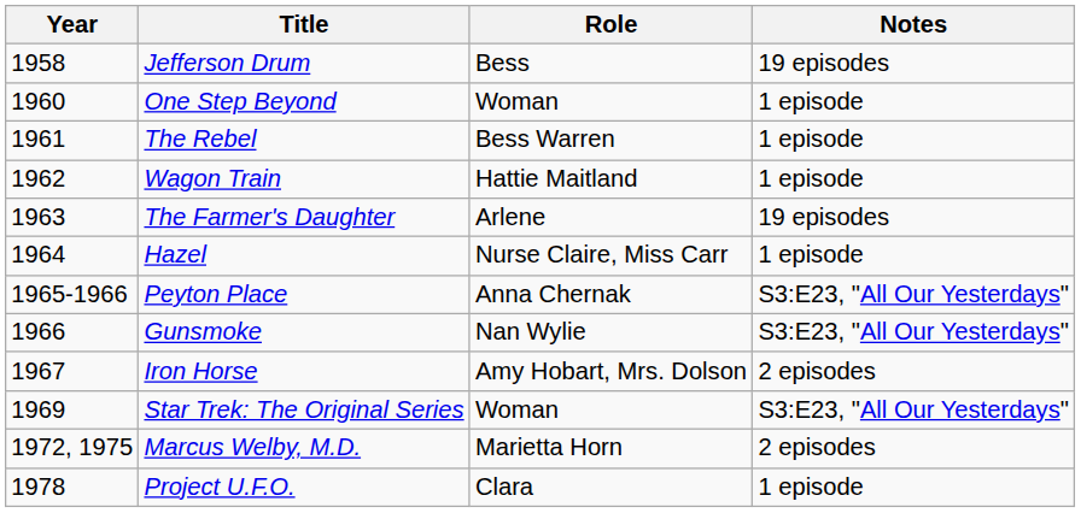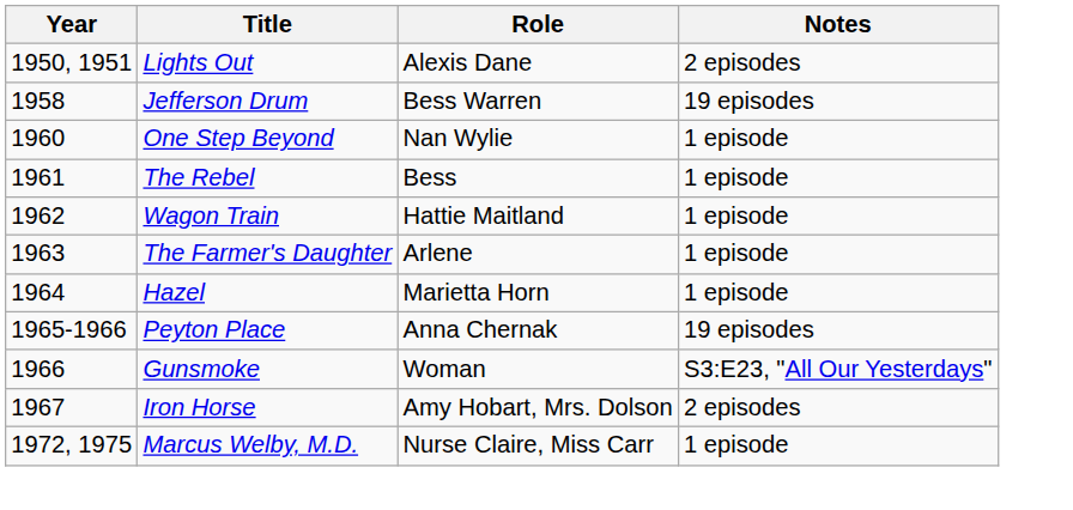 <table class="wikitable">
 <tr>
 <th>Year</th>
 <th>Title</th>
 <th>Role</th>
 <th>Notes</th>
 </tr>
 <tr>
+<td>1950, 1951</td>
+<td><em><a href='#'>Lights Out</a></em></td>
+<td>Alexis Dane</td>
+<td>2 episodes</td>
+</tr>
+<tr>
 <td>1958</td>
 <td><em><a href='#'>Jefferson Drum</a></em></td>
-<td>Bess</td>
+<td>Bess Warren</td>
 <td>19 episodes</td>
 </tr>
 <tr>
 <td>1960</td>
 <td><em><a href='#'>One Step Beyond</a></em></td>
-<td>Woman</td>
+<td>Nan Wylie</td>
 <td>1 episode</td>
 </tr>
 <tr>
 <td>1961</td>
 <td><em><a href='#'>The Rebel</a></em></td>
-<td>Bess Warren</td>
+<td>Bess</td>
 <td>1 episode</td>
 </tr>
 <tr>
 <td>1962</td>
 <td><em><a href='#'>Wagon Train</a></em></td>
 <td>Hattie Maitland</td>
 <td>1 episode</td>
 </tr>
 <tr>
 <td>1963</td>
 <td><em><a href='#'>The Farmer's Daughter</a></em></td>
 <td>Arlene</td>
-<td>19 episodes</td>
+<td>1 episode</td>
 </tr>
 <tr>
 <td>1964</td>
 <td><em><a href='#'>Hazel</a></em></td>
-<td>Nurse Claire, Miss Carr</td>
+<td>Marietta Horn</td>
 <td>1 episode</td>
 </tr>
 <tr>
 <td>1965-1966</td>
 <td><em><a href='#'>Peyton Place</a></em></td>
 <td>Anna Chernak</td>
-<td>S3:E23, "<a href='#'>All Our Yesterdays</a>"</td>
+<td>19 episodes</td>
 </tr>
 <tr>
 <td>1966</td>
 <td><em><a href='#'>Gunsmoke</a></em></td>
-<td>Nan Wylie</td>
+<td>Woman</td>
 <td>S3:E23, "<a href='#'>All Our Yesterdays</a>"</td>
 </tr>
 <tr>
 <td>1967</td>
 <td><em><a href='#'>Iron Horse</a></em></td>
 <td>Amy Hobart, Mrs. Dolson</td>
 <td>2 episodes</td>
 </tr>
 <tr>
-<td>1969</td>
-<td><em><a href='#'>Star Trek: The Original Series</a></em></td>
-<td>Woman</td>
-<td>S3:E23, "<a href='#'>All Our Yesterdays</a>"</td>
-</tr>
-<tr>
 <td>1972, 1975</td>
 <td><em><a href='#'>Marcus Welby, M.D.</a></em></td>
-<td>Marietta Horn</td>
-<td>2 episodes</td>
-</tr>
-<tr>
-<td>1978</td>
-<td><em><a href='#'>Project U.F.O.</a></em></td>
-<td>Clara</td>
+<td>Nurse Claire, Miss Carr</td>
 <td>1 episode</td>
 </tr>
 </table>
